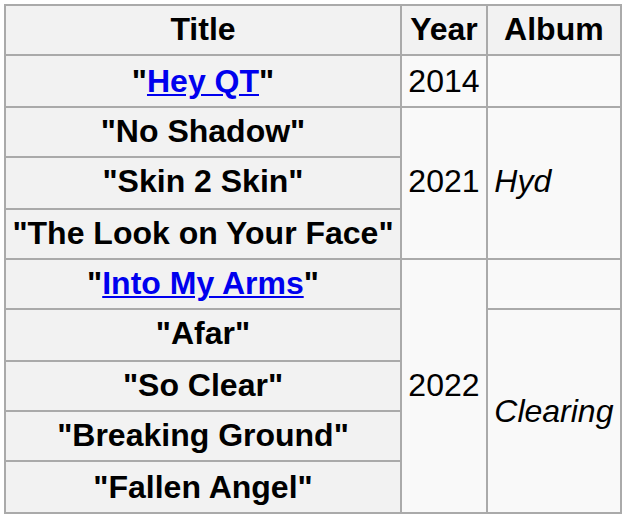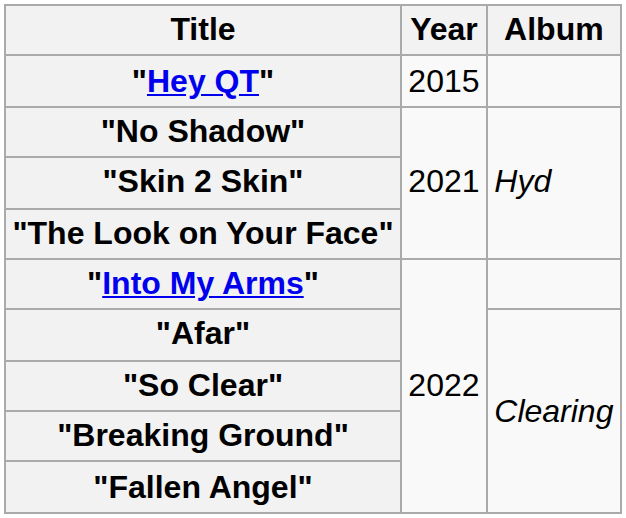 <table class="wikitable plainrowheaders">
 <tr>
 <th scope="col">Title</th>
 <th scope="col">Year</th>
 <th scope="col">Album</th>
 </tr>
 <tr>
 <th scope="row">"<a href='#'>Hey QT</a>"<br></th>
-<td>2014</td>
+<td>2015</td>
 <td></td>
 </tr>
 <tr>
 <th scope="row">"No Shadow"</th>
 <td rowspan="3">2021</td>
 <td rowspan="3"><em>Hyd</em></td>
 </tr>
 <tr>
 <th scope="row">"Skin 2 Skin"</th>
 </tr>
 <tr>
 <th scope="row">"The Look on Your Face"</th>
 </tr>
 <tr>
 <th scope="row">"<a href='#'>Into My Arms</a>"</th>
 <td rowspan="5">2022</td>
 <td></td>
 </tr>
 <tr>
 <th scope="row">"Afar"</th>
 <td rowspan="4"><em>Clearing</em></td>
 </tr>
 <tr>
 <th scope="row">"So Clear"</th>
 </tr>
 <tr>
 <th scope="row">"Breaking Ground"</th>
 </tr>
 <tr>
 <th scope="row">"Fallen Angel"</th>
 </tr>
 </table>
